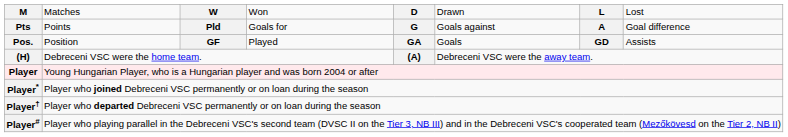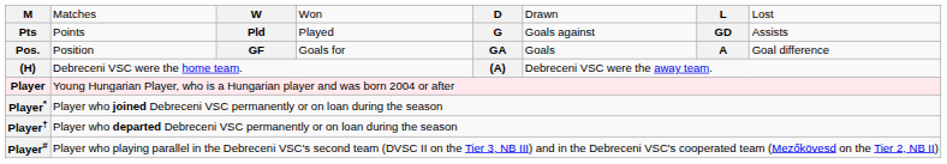 <table class="wikitable" style="font-size:85%;">
 <tr>
 <th>M</th>
 <td>Matches</td>
 <th>W</th>
 <td>Won</td>
 <th>D</th>
 <td>Drawn</td>
 <th>L</th>
 <td>Lost</td>
 </tr>
 <tr>
 <th>Pts</th>
 <td>Points</td>
 <th>Pld</th>
-<td>Goals for</td>
+<td>Played</td>
 <th>G</th>
 <td>Goals against</td>
-<th>A</th>
-<td>Goal difference</td>
+<th>GD</th>
+<td>Assists</td>
 </tr>
 <tr>
 <th>Pos.</th>
 <td>Position</td>
 <th>GF</th>
-<td>Played</td>
+<td>Goals for</td>
 <th>GA</th>
 <td>Goals</td>
-<th>GD</th>
-<td>Assists</td>
+<th>A</th>
+<td>Goal difference</td>
 </tr>
 <tr>
 <th>(H)</th>
 <td colspan="3">Debreceni VSC were the <a href='#'>home team</a>.</td>
 <th>(A)</th>
 <td colspan="3">Debreceni VSC were the <a href='#'>away team</a>.</td>
 </tr>
 <tr bgcolor="#ffe9ec">
 <td align="center"><strong>Player</strong></td>
 <td colspan="7">Young Hungarian Player, who is a Hungarian player and was born 2004 or after</td>
 </tr>
 <tr>
 <th>Player<sup>*</sup></th>
 <td colspan="7">Player who <strong>joined</strong> Debreceni VSC permanently or on loan during the season</td>
 </tr>
 <tr>
 <th>Player<sup>†</sup></th>
 <td colspan="7">Player who <strong>departed</strong> Debreceni VSC permanently or on loan during the season</td>
 </tr>
 <tr>
 <th>Player<sup>#</sup></th>
 <td colspan="7">Player who playing parallel in the Debreceni VSC's second team (DVSC II on the <a href='#'>Tier 3, NB III</a>) and in the Debreceni VSC's cooperated team (<a href='#'>Mezőkövesd</a> on the <a href='#'>Tier 2, NB II</a>)</td>
 </tr>
 </table>
